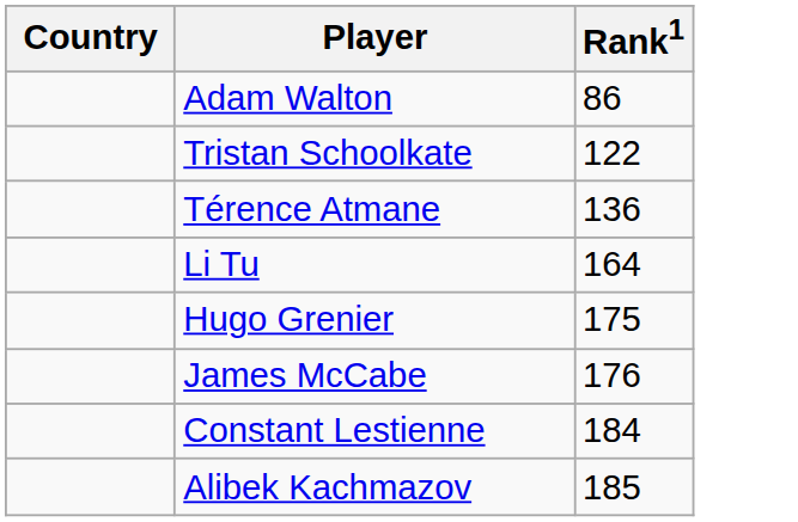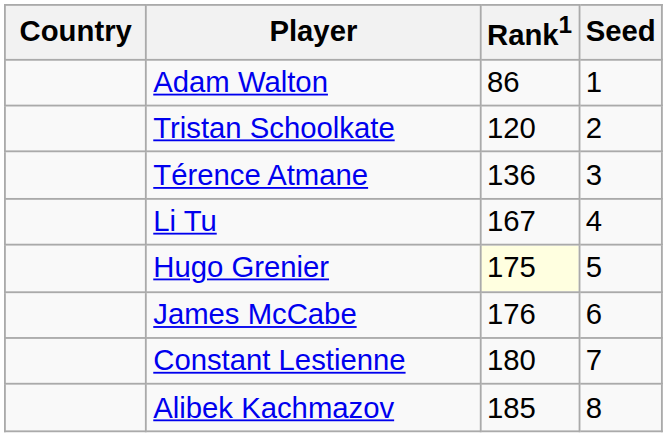 <table class="sortable wikitable">
 <tr>
 <th width="70">Country</th>
 <th width="175">Player</th>
 <th>Rank<sup>1</sup></th>
+<th>Seed</th>
 </tr>
 <tr>
 <td></td>
 <td><a href='#'>Adam Walton</a></td>
 <td>86</td>
+<td>1</td>
 </tr>
 <tr>
 <td></td>
 <td><a href='#'>Tristan Schoolkate</a></td>
-<td>122</td>
+<td>120</td>
+<td>2</td>
 </tr>
 <tr>
 <td></td>
 <td><a href='#'>Térence Atmane</a></td>
 <td>136</td>
+<td>3</td>
 </tr>
 <tr>
 <td></td>
 <td><a href='#'>Li Tu</a></td>
-<td>164</td>
+<td>167</td>
+<td>4</td>
 </tr>
 <tr>
 <td></td>
 <td><a href='#'>Hugo Grenier</a></td>
-<td>175</td>
+<td style="background: lightyellow;">175</td>
+<td>5</td>
 </tr>
 <tr>
 <td></td>
 <td><a href='#'>James McCabe</a></td>
 <td>176</td>
+<td>6</td>
 </tr>
 <tr>
 <td></td>
 <td><a href='#'>Constant Lestienne</a></td>
-<td>184</td>
+<td>180</td>
+<td>7</td>
 </tr>
 <tr>
 <td></td>
 <td><a href='#'>Alibek Kachmazov</a></td>
 <td>185</td>
+<td>8</td>
 </tr>
 </table>
